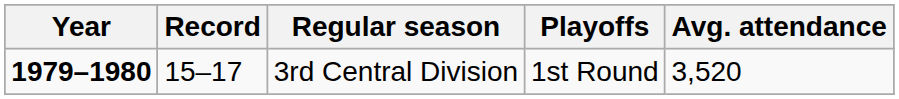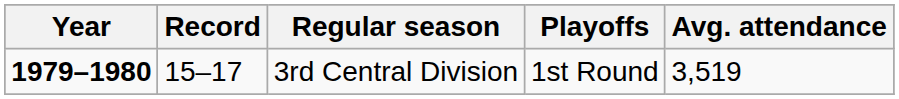 <table class="wikitable">
 <tr>
 <th>Year</th>
 <th>Record</th>
 <th>Regular season</th>
 <th>Playoffs</th>
 <th>Avg. attendance</th>
 </tr>
 <tr>
 <td><strong>1979–1980</strong></td>
 <td>15–17</td>
 <td>3rd Central Division</td>
 <td>1st Round</td>
-<td>3,520</td>
+<td>3,519</td>
 </tr>
 </table>
